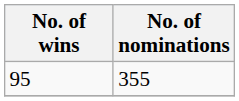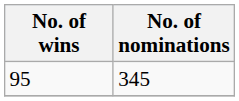 <table class="wikitable">
 <tr style="background:#ebf5ff;">
 <th style="width:75px;">No. of wins</th>
 <th style="width:75px;">No. of nominations</th>
 </tr>
 <tr>
 <td>95</td>
-<td>355</td>
+<td>345</td>
 </tr>
 <tr>
 </tr>
 </table>
